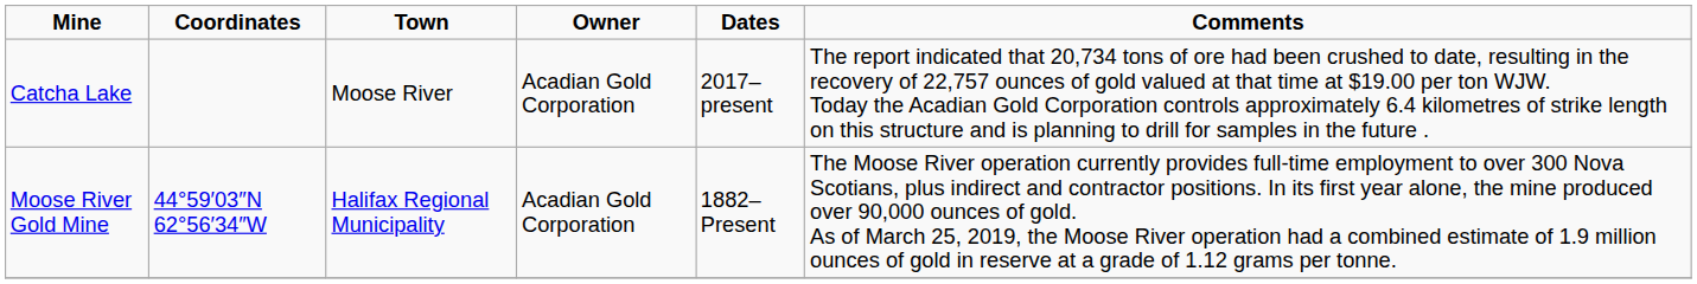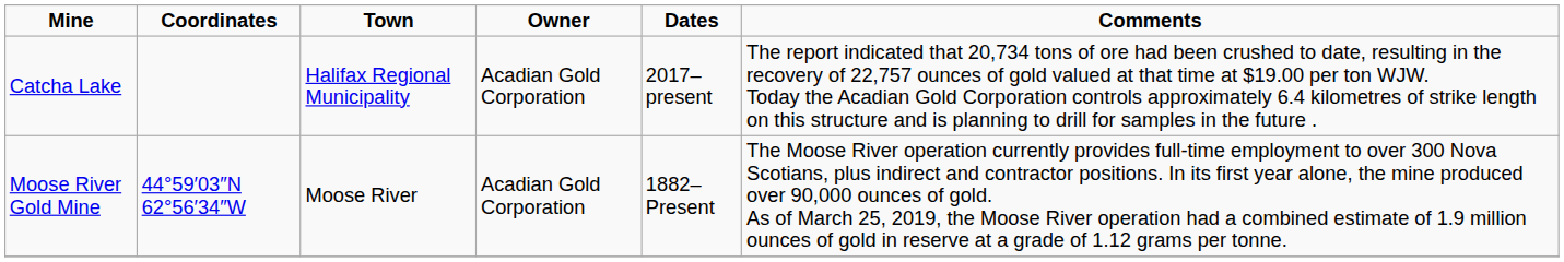 <table class="sortable wikitable">
 <tr align="center">
 <td><strong>Mine</strong></td>
 <td><strong>Coordinates</strong></td>
 <td><strong>Town</strong></td>
 <td><strong>Owner</strong></td>
 <td><strong>Dates</strong></td>
 <td><strong>Comments</strong></td>
 </tr>
 <tr>
 <td><a href='#'>Catcha Lake</a></td>
 <td><small></small></td>
-<td>Moose River</td>
+<td><a href='#'>Halifax Regional Municipality</a></td>
 <td>Acadian Gold Corporation</td>
 <td>2017–present</td>
 <td>The report indicated that 20,734 tons of ore had been crushed to date, resulting in the recovery of 22,757 ounces of gold valued at that time at $19.00 per ton WJW.<br>Today the Acadian Gold Corporation controls approximately 6.4 kilometres of strike length on this structure and is planning to drill for samples in the future .</td>
 </tr>
 <tr>
 <td><a href='#'>Moose River Gold Mine</a></td>
 <td><a href='#'>44°59′03″N 62°56′34″W</a></td>
-<td><a href='#'>Halifax Regional Municipality</a></td>
+<td>Moose River</td>
 <td>Acadian Gold Corporation</td>
 <td>1882–Present</td>
 <td>The Moose River operation currently provides full-time employment to over 300 Nova Scotians, plus indirect and contractor positions. In its first year alone, the mine produced over 90,000 ounces of gold.<br>As of March 25, 2019, the Moose River operation had a combined estimate of 1.9 million ounces of gold in reserve at a grade of 1.12 grams per tonne.</td>
 </tr>
 <tr>
 </tr>
 </table>
